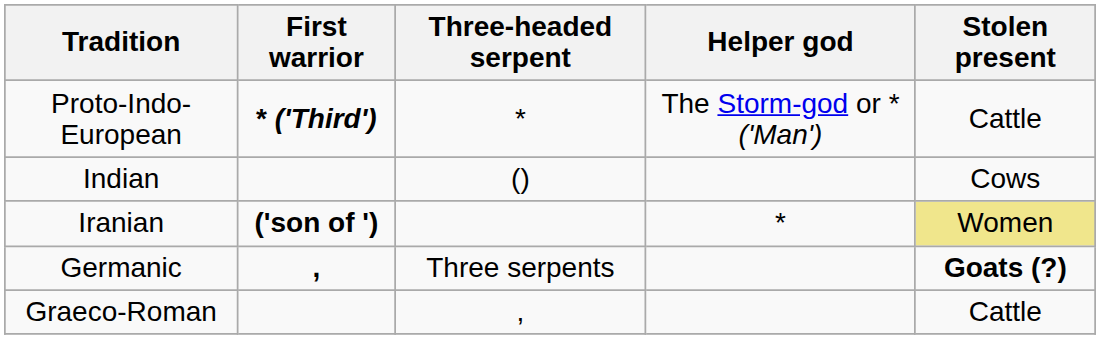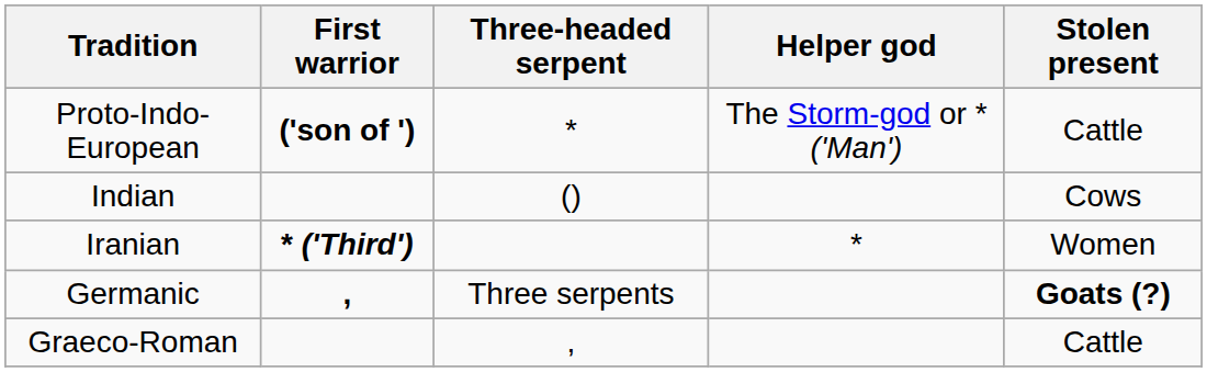 <table class="wikitable" style="text-align: center; margin-left: auto; margin-right: auto; border: none;">
 <tr>
 <th>Tradition</th>
 <th>First warrior</th>
 <th>Three-headed serpent</th>
 <th>Helper god</th>
 <th>Stolen present</th>
 </tr>
 <tr>
 <td>Proto-Indo-European</td>
-<td><strong>*<em><strong><em> ('Third')</td>
+<td></strong><strong> ('son of </strong><strong>')</td>
 <td></em>*<em></td>
 <td>The <a href='#'>Storm-god</a> or *</em><em> ('Man')</td>
 <td>Cattle</td>
 </tr>
 <tr>
 <td>Indian</td>
 <td></strong><strong></td>
 <td> ()</td>
 <td></td>
 <td>Cows</td>
 </tr>
 <tr>
 <td>Iranian</td>
-<td></strong><strong> ('son of </strong><strong>')</td>
+<td><strong>*<em><strong><em> ('Third')</td>
 <td></td>
 <td>*</td>
-<td style="background: khaki;">Women</td>
+<td>Women</td>
 </tr>
 <tr>
 <td>Germanic</td>
 <td></strong><strong>, </em><em></td>
 <td>Three serpents</td>
 <td></td>
 <td><strong>Goats (?)</strong></td>
 </tr>
 <tr>
 <td>Graeco-Roman</td>
 <td></td>
 <td>, </td>
 <td></td>
 <td>Cattle</td>
 </tr>
 </table>
